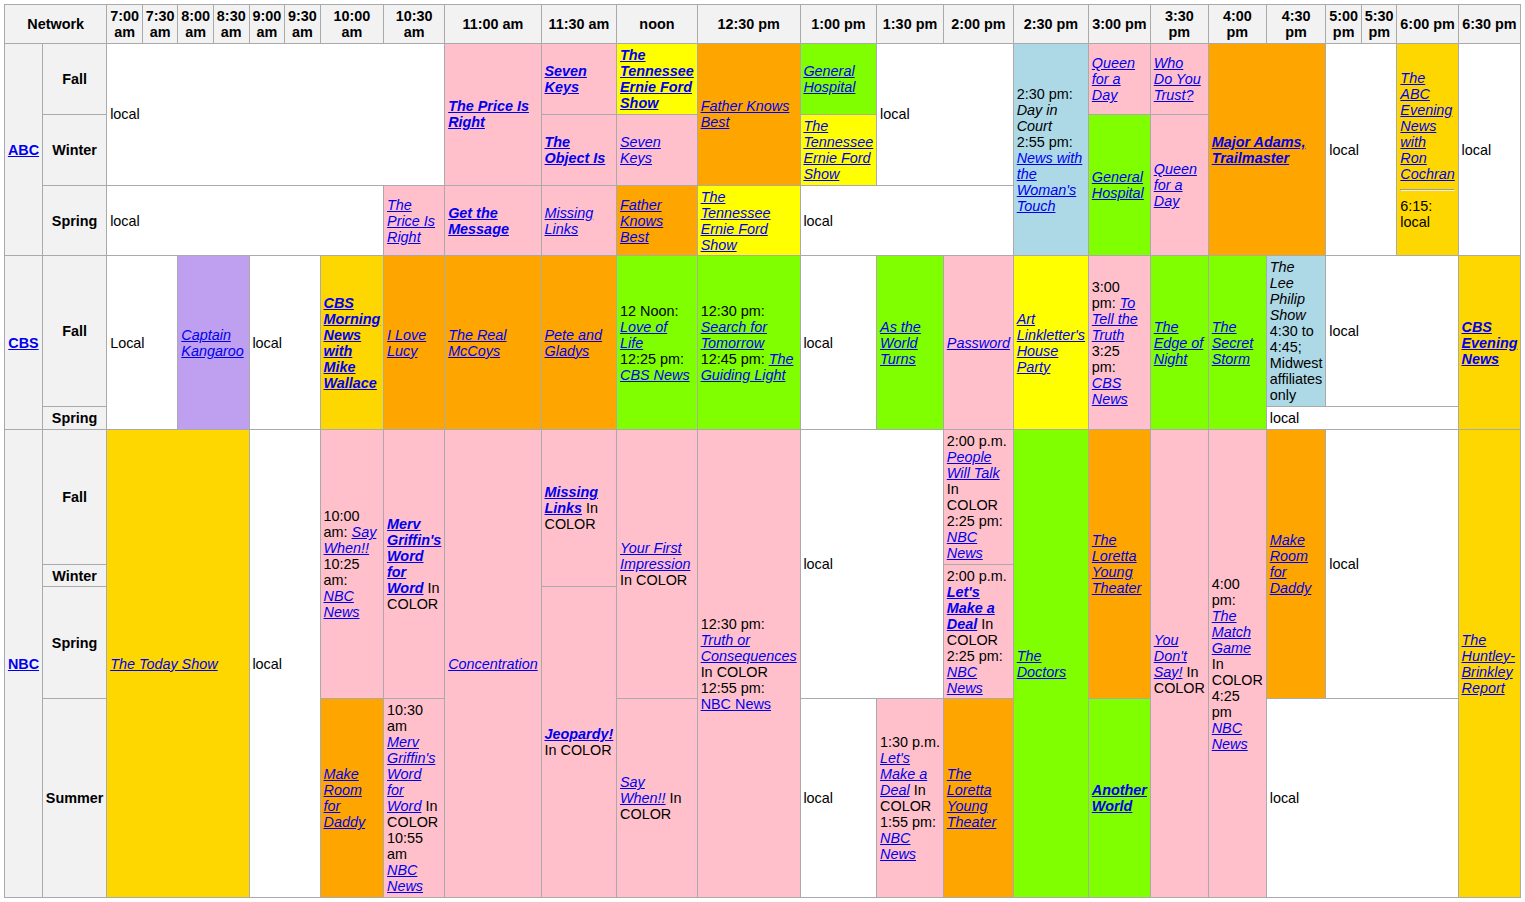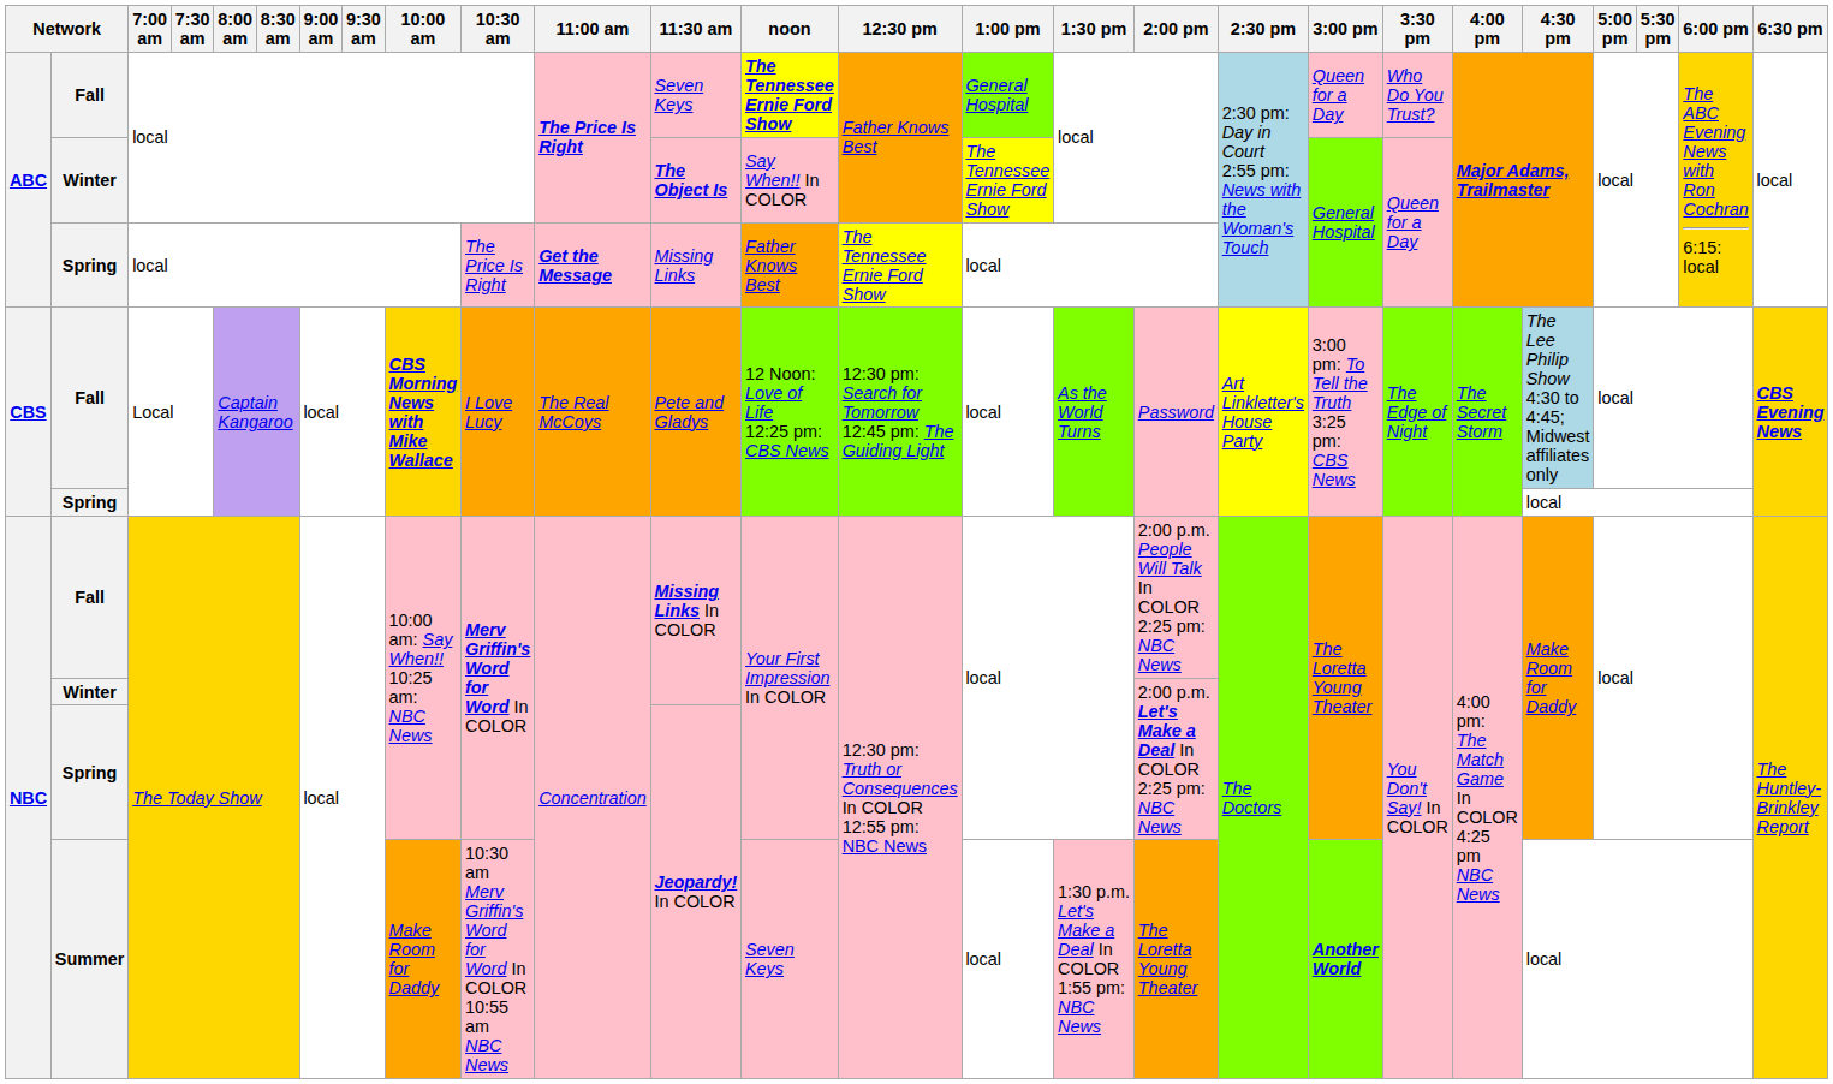 <table class=wikitable style="font-size:90%">
 <tr>
 <th width="1.5%" bgcolor="#C0C0C0" colspan="2">Network</th>
 <th width="13%" bgcolor="#C0C0C0">7:00 am</th>
 <th width="14%" bgcolor="#C0C0C0">7:30 am</th>
 <th width="13%" bgcolor="#C0C0C0">8:00 am</th>
 <th width="14%" bgcolor="#C0C0C0">8:30 am</th>
 <th width="13%" bgcolor="#C0C0C0">9:00 am</th>
 <th width="14%" bgcolor="#C0C0C0">9:30 am</th>
 <th width="13%" bgcolor="#C0C0C0">10:00 am</th>
 <th width="14%" bgcolor="#C0C0C0">10:30 am</th>
 <th width="13%" bgcolor="#C0C0C0">11:00 am</th>
 <th width="14%" bgcolor="#C0C0C0">11:30 am</th>
 <th width="13%" bgcolor="#C0C0C0">noon</th>
 <th width="14%" bgcolor="#C0C0C0">12:30 pm</th>
 <th width="13%" bgcolor="#C0C0C0">1:00 pm</th>
 <th width="14%" bgcolor="#C0C0C0">1:30 pm</th>
 <th width="13%" bgcolor="#C0C0C0">2:00 pm</th>
 <th width="14%" bgcolor="#C0C0C0">2:30 pm</th>
 <th width="13%" bgcolor="#C0C0C0">3:00 pm</th>
 <th width="14%" bgcolor="#C0C0C0">3:30 pm</th>
 <th width="13%" bgcolor="#C0C0C0">4:00 pm</th>
 <th width="14%" bgcolor="#C0C0C0">4:30 pm</th>
 <th width=13% bgcolor=#C0C0C0>5:00 pm</th>
 <th width=14% bgcolor=#C0C0C0>5:30 pm</th>
 <th width=13% bgcolor=#C0C0C0>6:00 pm</th>
 <th width=14% bgcolor=#C0C0C0>6:30 pm</th>
 </tr>
 <tr>
 <th bgcolor="#C0C0C0" rowspan=3><a href='#'>ABC</a></th>
 <th bgcolor=#C0C0C0>Fall</th>
 <td bgcolor="white" rowspan=2 colspan="8">local</td>
 <td bgcolor="pink" rowspan=2><strong><em><a href='#'>The Price Is Right</a></em></strong></td>
-<td bgcolor="pink"><strong><em><a href='#'>Seven Keys</a></em></strong></td>
+<td bgcolor="pink"><em><a href='#'>Seven Keys</a></em></td>
 <td bgcolor="yellow"><strong><em><a href='#'>The Tennessee Ernie Ford Show</a></em></strong></td>
 <td bgcolor="orange" rowspan=2><em><a href='#'>Father Knows Best</a></em> </td>
 <td bgcolor="chartreuse"><em><a href='#'>General Hospital</a></em></td>
 <td bgcolor="white" colspan="2" rowspan=2>local</td>
 <td bgcolor="lightblue" rowspan=3>2:30 pm: <em>Day in Court</em><br>2:55 pm: <em><a href='#'>News with the Woman's Touch</a></em></td>
 <td bgcolor="pink"><em><a href='#'>Queen for a Day</a></em></td>
 <td bgcolor="pink"><em><a href='#'>Who Do You Trust?</a></em></td>
 <td bgcolor="orange" colspan="2" rowspan=3><strong><em><a href='#'>Major Adams, Trailmaster</a></em></strong> </td>
 <td bgcolor=white colspan=2 rowspan=3>local</td>
 <td bgcolor=gold rowspan=3><em><a href='#'>The ABC Evening News with Ron Cochran</a></em><hr>6:15: local</td>
 <td bgcolor=white rowspan=3>local</td>
 </tr>
 <tr>
 <th bgcolor=#C0C0C0>Winter</th>
 <td bgcolor=pink><strong><em><a href='#'>The Object Is</a></em></strong></td>
-<td bgcolor=pink><em><a href='#'>Seven Keys</a></em></td>
+<td bgcolor=pink><em><a href='#'>Say When!!</a></em> In <span>C</span><span>O</span><span>L</span><span>O</span><span>R</span></td>
 <td bgcolor=yellow><em><a href='#'>The Tennessee Ernie Ford Show</a></em></td>
 <td bgcolor=chartreuse rowspan=2><em><a href='#'>General Hospital</a></em></td>
 <td bgcolor=pink rowspan=2><em><a href='#'>Queen for a Day</a></em></td>
 </tr>
 <tr>
 <th bgcolor=#C0C0C0>Spring</th>
 <td bgcolor=white colspan=7>local</td>
 <td bgcolor=pink><em><a href='#'>The Price Is Right</a></em></td>
 <td bgcolor=pink><strong><em><a href='#'>Get the Message</a></em></strong></td>
 <td bgcolor=pink><em><a href='#'>Missing Links</a></em></td>
 <td bgcolor=orange><em><a href='#'>Father Knows Best</a></em> </td>
 <td bgcolor=yellow><em><a href='#'>The Tennessee Ernie Ford Show</a></em></td>
 <td bgcolor=white colspan=3>local</td>
 </tr>
 <tr>
 <th bgcolor="#C0C0C0" rowspan=2><a href='#'>CBS</a></th>
 <th bgcolor=#C0C0C0>Fall</th>
 <td bgcolor="white" rowspan=2 colspan="2">Local</td>
 <td bgcolor="bf9fef" rowspan=2 colspan="2"><em><a href='#'>Captain Kangaroo</a></em></td>
 <td bgcolor="white" rowspan=2 colspan="2">local</td>
 <td bgcolor="gold" rowspan=2><strong><em><a href='#'>CBS Morning News with Mike Wallace</a></em></strong></td>
 <td bgcolor="orange" rowspan=2><em><a href='#'>I Love Lucy</a></em> </td>
 <td bgcolor="orange" rowspan=2><em><a href='#'>The Real McCoys</a></em> </td>
 <td bgcolor="orange" rowspan=2><em><a href='#'>Pete and Gladys</a></em> </td>
 <td bgcolor="chartreuse" rowspan=2>12 Noon: <em><a href='#'>Love of Life</a></em><br>12:25 pm: <em><a href='#'>CBS News</a></em></td>
 <td bgcolor="chartreuse" rowspan=2>12:30 pm: <em><a href='#'>Search for Tomorrow</a></em><br>12:45 pm: <em><a href='#'>The Guiding Light</a></em></td>
 <td bgcolor="white" rowspan=2>local</td>
 <td bgcolor="chartreuse" rowspan=2><em><a href='#'>As the World Turns</a></em></td>
 <td bgcolor="pink" rowspan=2><em><a href='#'>Password</a></em></td>
 <td bgcolor="yellow" rowspan=2><em><a href='#'>Art Linkletter's House Party</a></em></td>
 <td bgcolor="pink" rowspan=2>3:00 pm: <em><a href='#'>To Tell the Truth</a></em><br>3:25 pm: <em><a href='#'>CBS News</a></em></td>
 <td bgcolor="chartreuse" rowspan=2><em><a href='#'>The Edge of Night</a></em></td>
 <td bgcolor="chartreuse" rowspan=2><em><a href='#'>The Secret Storm</a></em></td>
 <td bgcolor="lightblue"><em>The Lee Philip Show</em> 4:30 to 4:45; Midwest affiliates only</td>
 <td bgcolor=white colspan=3>local</td>
 <td bgcolor=gold rowspan=2><strong><em><a href='#'>CBS Evening News</a></em></strong></td>
 </tr>
 <tr>
 <th bgcolor=#C0C0C0>Spring</th>
 <td bgcolor=white colspan=4>local</td>
 </tr>
 <tr>
 <th bgcolor="#C0C0C0" rowspan=4><a href='#'>NBC</a></th>
 <th bgcolor=#C0C0C0>Fall</th>
 <td bgcolor="gold" rowspan=4 colspan="4"><em><a href='#'>The Today Show</a></em></td>
 <td bgcolor="white" colspan="2" rowspan=4>local</td>
 <td bgcolor="pink" rowspan=3>10:00 am: <em><a href='#'>Say When!!</a></em><br>10:25 am: <em><a href='#'>NBC News</a></em></td>
 <td bgcolor="pink" rowspan=3><strong><em><a href='#'>Merv Griffin's Word for Word</a></em></strong> In <span>C</span><span>O</span><span>L</span><span>O</span><span>R</span></td>
 <td bgcolor="pink" rowspan=4><em><a href='#'>Concentration</a></em></td>
 <td bgcolor="pink" rowspan=2><strong><em><a href='#'>Missing Links</a></em></strong> In <span>C</span><span>O</span><span>L</span><span>O</span><span>R</span></td>
 <td bgcolor="pink" rowspan=3><em><a href='#'>Your First Impression</a></em> In <span>C</span><span>O</span><span>L</span><span>O</span><span>R</span></td>
 <td bgcolor="pink" rowspan=4>12:30 pm: <em><a href='#'>Truth or Consequences</a></em> In <span>C</span><span>O</span><span>L</span><span>O</span><span>R</span><br>12:55 pm: <a href='#'>NBC News</a></td>
 <td bgcolor="white" colspan="2" rowspan=3>local</td>
 <td bgcolor="pink">2:00 p.m. <em><a href='#'>People Will Talk</a></em> In <span>C</span><span>O</span><span>L</span><span>O</span><span>R</span><br>2:25 pm: <em><a href='#'>NBC News</a></em></td>
 <td bgcolor="chartreuse" rowspan=4><em><a href='#'>The Doctors</a></em></td>
 <td bgcolor="orange" rowspan=3><em><a href='#'>The Loretta Young Theater</a></em> </td>
 <td bgcolor="pink" rowspan=4><em><a href='#'>You Don't Say!</a></em> In <span>C</span><span>O</span><span>L</span><span>O</span><span>R</span></td>
 <td bgcolor="pink" rowspan=4>4:00 pm: <em><a href='#'>The Match Game</a> </em>In <span>C</span><span>O</span><span>L</span><span>O</span><span>R</span><br>4:25 pm <em><a href='#'>NBC News</a></em></td>
 <td bgcolor="orange" rowspan=3><em><a href='#'>Make Room for Daddy</a></em> </td>
 <td bgcolor=white colspan=3 rowspan=3>local</td>
 <td bgcolor=gold rowspan=4><em><a href='#'>The Huntley-Brinkley Report</a></em></td>
 </tr>
 <tr>
 <th bgcolor=#C0C0C0>Winter</th>
 <td bgcolor=pink rowspan=2>2:00 p.m. <strong><em><a href='#'>Let's Make a Deal</a></em></strong> In <span>C</span><span>O</span><span>L</span><span>O</span><span>R</span><br>2:25 pm: <em><a href='#'>NBC News</a></em></td>
 </tr>
 <tr>
 <th bgcolor=#C0C0C0>Spring</th>
 <td bgcolor=pink rowspan=2><strong><em><a href='#'>Jeopardy!</a></em></strong> In <span>C</span><span>O</span><span>L</span><span>O</span><span>R</span></td>
 </tr>
 <tr>
 <th bgcolor=#C0C0C0>Summer</th>
 <td bgcolor=orange><em><a href='#'>Make Room for Daddy</a></em> </td>
 <td bgcolor=pink>10:30 am <em><a href='#'>Merv Griffin's Word for Word</a></em> In <span>C</span><span>O</span><span>L</span><span>O</span><span>R</span><br>10:55 am <em><a href='#'>NBC News</a></em></td>
-<td bgcolor=pink><em><a href='#'>Say When!!</a></em> In <span>C</span><span>O</span><span>L</span><span>O</span><span>R</span></td>
+<td bgcolor=pink><em><a href='#'>Seven Keys</a></em></td>
 <td bgcolor=white>local</td>
 <td bgcolor=pink>1:30 p.m. <em><a href='#'>Let's Make a Deal</a></em> In <span>C</span><span>O</span><span>L</span><span>O</span><span>R</span><br>1:55 pm: <em><a href='#'>NBC News</a></em></td>
 <td bgcolor=orange><em><a href='#'>The Loretta Young Theater</a></em> </td>
 <td bgcolor=chartreuse><strong><em><a href='#'>Another World</a></em></strong></td>
 <td bgcolor=white colspan=4>local</td>
 </tr>
 </table>
